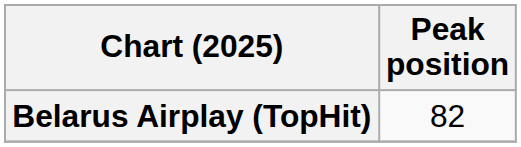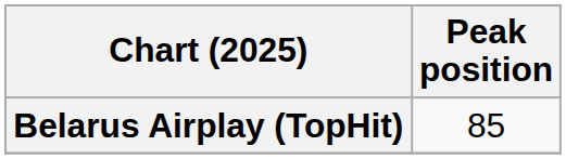 <table class="wikitable plainrowheaders" style="text-align:center">
 <tr>
 <th scope="col">Chart (2025)</th>
 <th scope="col">Peak<br>position</th>
 </tr>
 <tr>
 <th scope="row">Belarus Airplay (TopHit)</th>
-<td>82</td>
+<td>85</td>
 </tr>
 <tr>
 </tr>
 </table>
